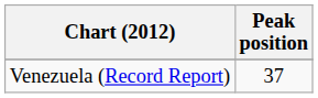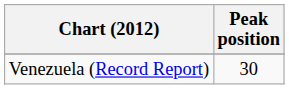 <table class="wikitable sortable">
 <tr>
 <th>Chart (2012)</th>
 <th>Peak<br>position</th>
 </tr>
 <tr>
 </tr>
 <tr>
 <td>Venezuela (<a href='#'>Record Report</a>)</td>
-<td align="center">37</td>
+<td align="center">30</td>
 </tr>
 </table>
